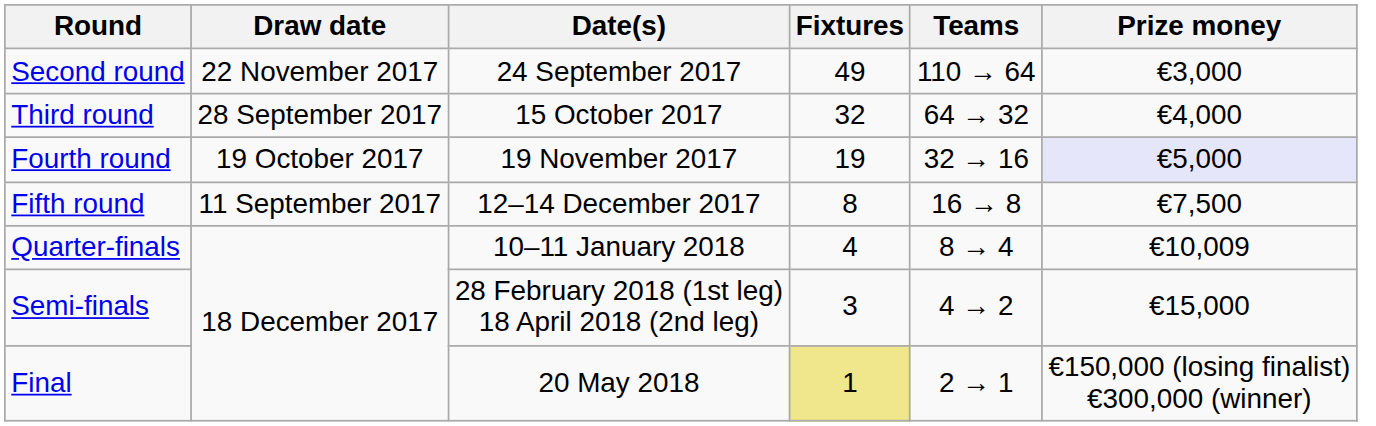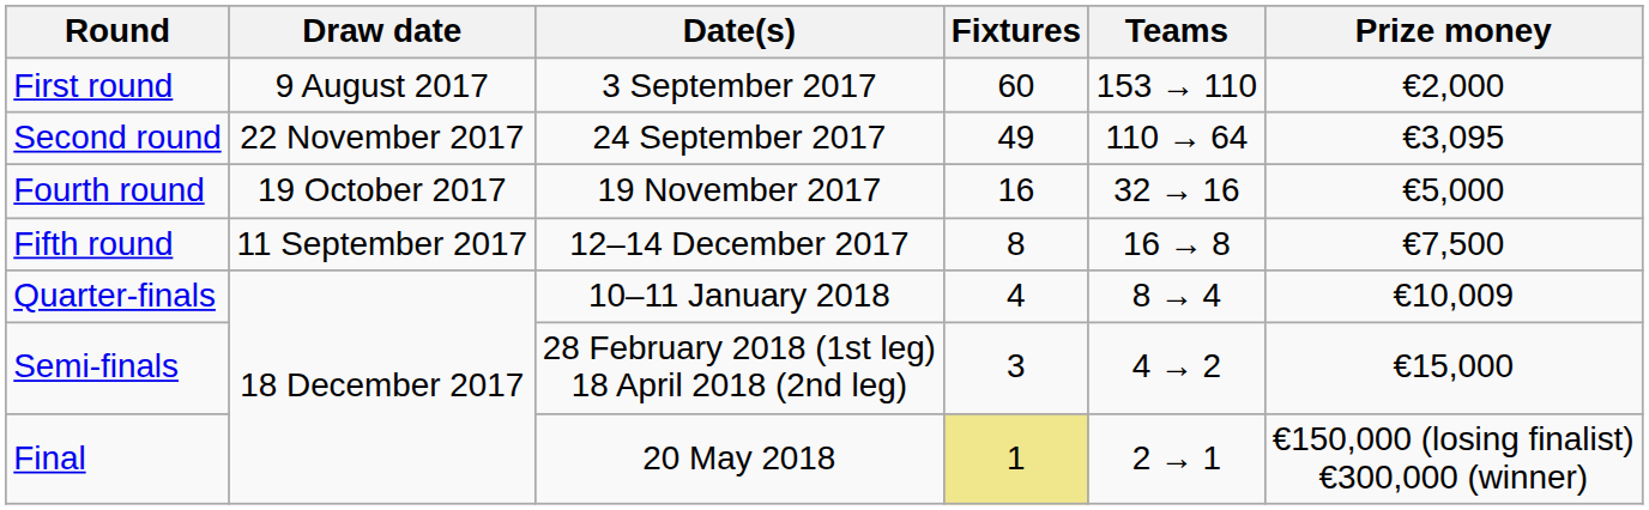 <table class="wikitable" style="text-align:center;">
 <tr>
 <th>Round</th>
 <th>Draw date</th>
 <th>Date(s)</th>
 <th>Fixtures</th>
 <th>Teams</th>
 <th>Prize money</th>
 </tr>
 <tr>
+<td style="text-align:left;"><a href='#'>First round</a></td>
+<td>9 August 2017</td>
+<td>3 September 2017</td>
+<td>60</td>
+<td>153 → 110</td>
+<td>€2,000</td>
+</tr>
+<tr>
 <td style="text-align:left;"><a href='#'>Second round</a></td>
 <td>22 November 2017</td>
 <td>24 September 2017</td>
 <td>49</td>
 <td>110 → 64</td>
-<td>€3,000</td>
-</tr>
-<tr>
-<td style="text-align:left;"><a href='#'>Third round</a></td>
-<td>28 September 2017</td>
-<td>15 October 2017</td>
-<td>32</td>
-<td>64 → 32</td>
-<td>€4,000</td>
+<td>€3,095</td>
 </tr>
 <tr>
 <td style="text-align:left;"><a href='#'>Fourth round</a></td>
 <td>19 October 2017</td>
 <td>19 November 2017</td>
-<td>19</td>
+<td>16</td>
 <td>32 → 16</td>
-<td style="background: lavender;">€5,000</td>
+<td>€5,000</td>
 </tr>
 <tr>
 <td style="text-align:left;"><a href='#'>Fifth round</a></td>
 <td>11 September 2017</td>
 <td>12–14 December 2017</td>
 <td>8</td>
 <td>16 → 8</td>
 <td>€7,500</td>
 </tr>
 <tr>
 <td style="text-align:left;"><a href='#'>Quarter-finals</a></td>
 <td rowspan=3>18 December 2017</td>
 <td>10–11 January 2018</td>
 <td>4</td>
 <td>8 → 4</td>
 <td>€10,009</td>
 </tr>
 <tr>
 <td style="text-align:left;"><a href='#'>Semi-finals</a></td>
 <td>28 February 2018 (1st leg)<br>18 April 2018 (2nd leg)</td>
 <td>3</td>
 <td>4 → 2</td>
 <td>€15,000</td>
 </tr>
 <tr>
 <td style="text-align:left;"><a href='#'>Final</a></td>
 <td>20 May 2018</td>
 <td style="background: khaki;">1</td>
 <td>2 → 1</td>
 <td>€150,000 (losing finalist)<br>€300,000 (winner)</td>
 </tr>
 </table>
